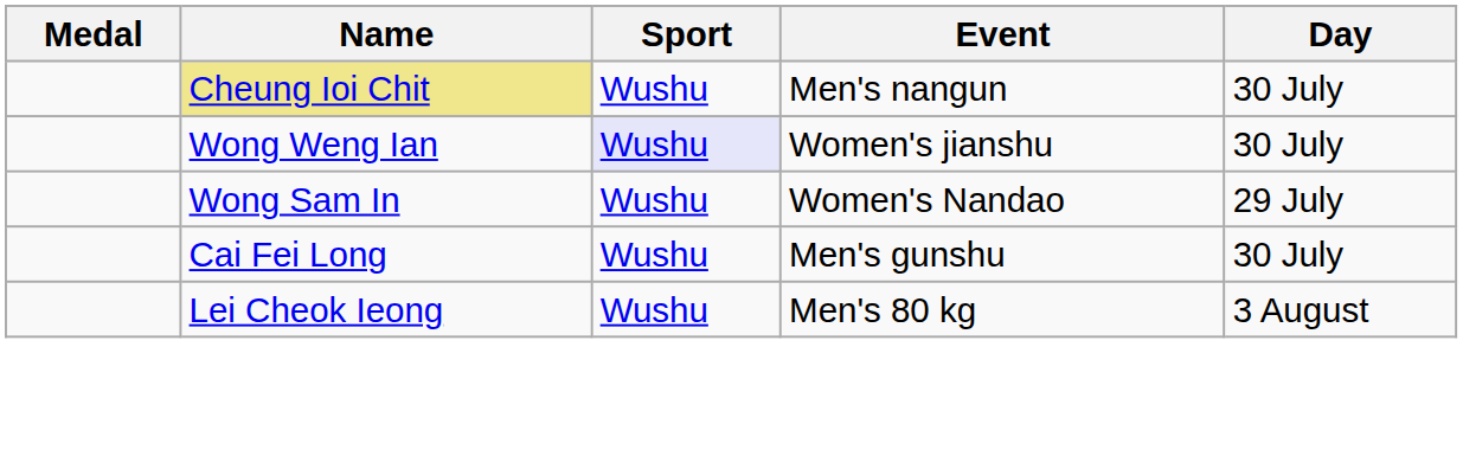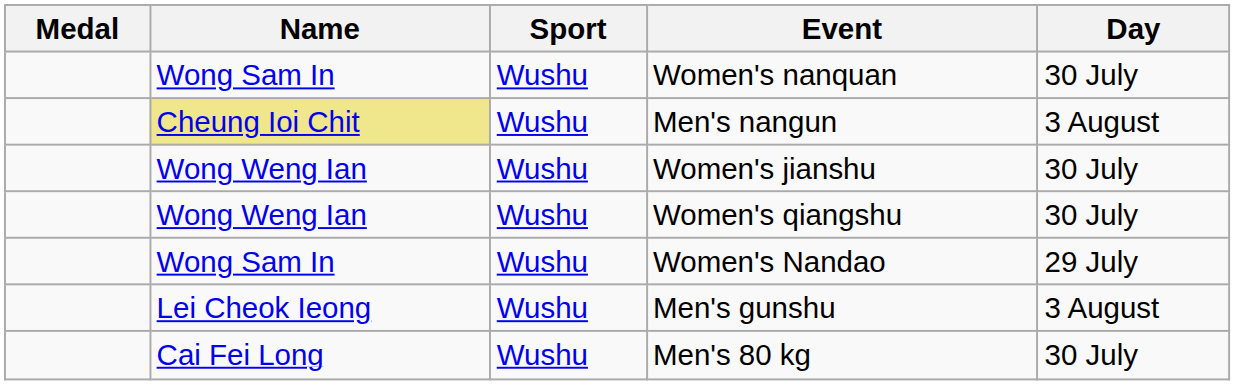 <table class="wikitable sortable" style="font-size: 95%; width:50%">
 <tr>
 <th>Medal</th>
 <th>Name</th>
 <th>Sport</th>
 <th>Event</th>
 <th>Day</th>
 </tr>
 <tr>
 <td></td>
+<td><a href='#'>Wong Sam In</a></td>
+<td><a href='#'>Wushu</a></td>
+<td>Women's nanquan</td>
+<td>30 July</td>
+</tr>
+<tr>
+<td></td>
 <td style="background: khaki;"><a href='#'>Cheung Ioi Chit</a></td>
 <td><a href='#'>Wushu</a></td>
 <td>Men's nangun</td>
+<td>3 August</td>
+</tr>
+<tr>
+<td></td>
+<td><a href='#'>Wong Weng Ian</a></td>
+<td><a href='#'>Wushu</a></td>
+<td>Women's jianshu</td>
 <td>30 July</td>
 </tr>
 <tr>
 <td></td>
 <td><a href='#'>Wong Weng Ian</a></td>
-<td style="background: lavender;"><a href='#'>Wushu</a></td>
-<td>Women's jianshu</td>
+<td><a href='#'>Wushu</a></td>
+<td>Women's qiangshu</td>
 <td>30 July</td>
 </tr>
 <tr>
 <td></td>
 <td><a href='#'>Wong Sam In</a></td>
 <td><a href='#'>Wushu</a></td>
 <td>Women's Nandao</td>
 <td>29 July</td>
 </tr>
 <tr>
 <td></td>
-<td><a href='#'>Cai Fei Long</a></td>
+<td><a href='#'>Lei Cheok Ieong</a></td>
 <td><a href='#'>Wushu</a></td>
 <td>Men's gunshu</td>
-<td>30 July</td>
+<td>3 August</td>
 </tr>
 <tr>
 <td></td>
-<td><a href='#'>Lei Cheok Ieong</a></td>
+<td><a href='#'>Cai Fei Long</a></td>
 <td><a href='#'>Wushu</a></td>
 <td>Men's 80 kg</td>
-<td>3 August</td>
+<td>30 July</td>
 </tr>
 </table>
